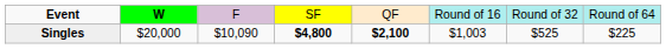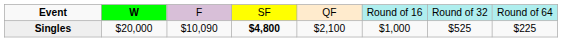 <table class=wikitable style=font-size:90%;text-align:center>
 <tr>
 <td style="width:130px"><strong>Event</strong></td>
 <td style="width:85px; background:lime"><strong>W</strong></td>
 <td style="width:85px; background:thistle">F</td>
 <td style="width:85px; background:#ffff00">SF</td>
 <td style="width:85px; background:#ffebcd">QF</td>
 <td style="width:85px; background:#afeeee">Round of 16</td>
 <td style="width:85px; background:#afeeee">Round of 32</td>
 <td style="width:85px; background:#afeeee">Round of 64</td>
 </tr>
 <tr>
 <th style=background:#efefef>Singles </th>
 <td>$20,000</td>
 <td>$10,090</td>
 <td><strong>$4,800</strong></td>
-<td><strong>$2,100</strong></td>
-<td>$1,003</td>
+<td>$2,100</td>
+<td>$1,000</td>
 <td>$525</td>
 <td>$225</td>
 </tr>
 </table>
